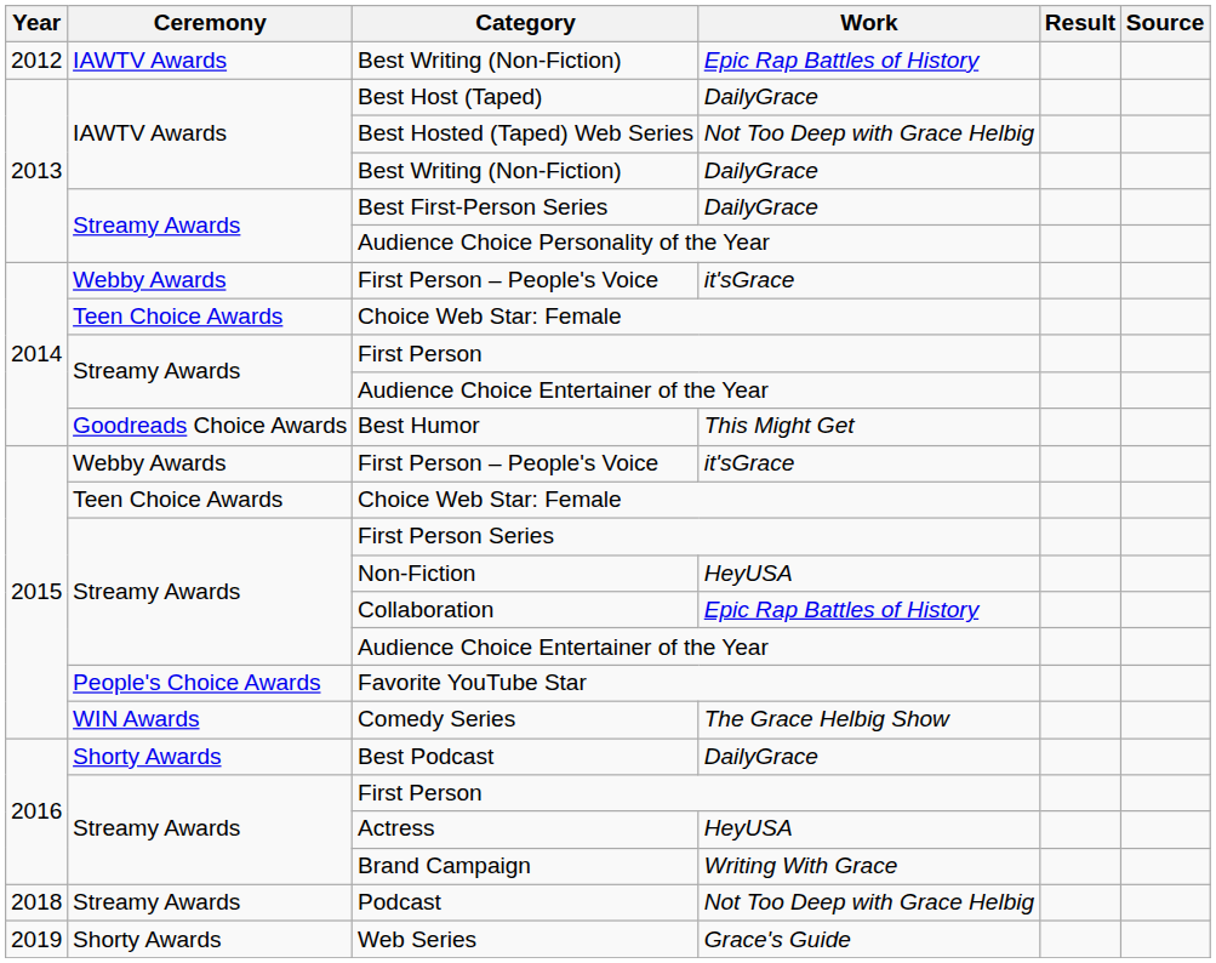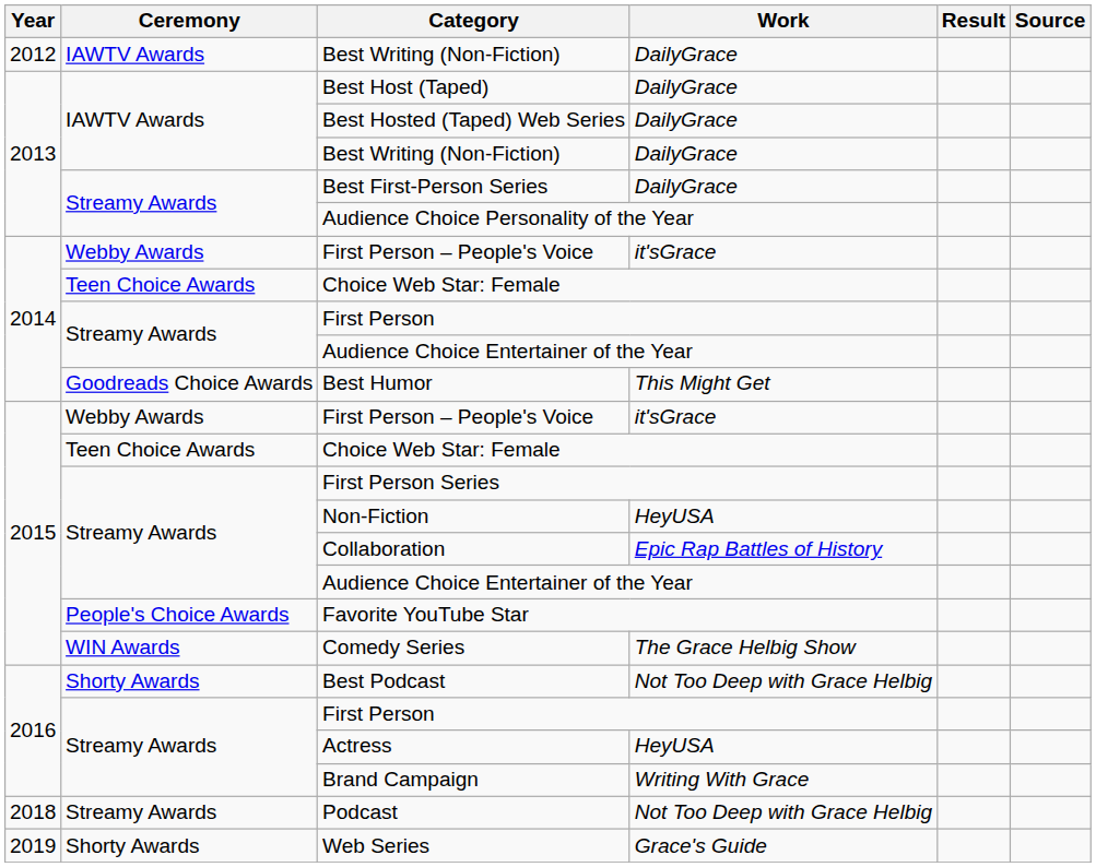 <table class="wikitable sortable">
 <tr>
 <th>Year</th>
 <th>Ceremony</th>
 <th>Category</th>
 <th>Work</th>
 <th>Result</th>
 <th class="unsortable">Source</th>
 </tr>
 <tr>
 <td>2012</td>
 <td><a href='#'>IAWTV Awards</a></td>
 <td>Best Writing (Non-Fiction)</td>
-<td><em><a href='#'>Epic Rap Battles of History</a></em></td>
+<td><em>DailyGrace</em></td>
 <td></td>
 <td><div></div></td>
 </tr>
 <tr>
 <td rowspan= 5>2013</td>
 <td rowspan= 3>IAWTV Awards</td>
 <td>Best Host (Taped)</td>
 <td><em>DailyGrace</em></td>
 <td></td>
 <td><div></div></td>
 </tr>
 <tr>
 <td>Best Hosted (Taped) Web Series</td>
-<td><em>Not Too Deep with Grace Helbig</em></td>
+<td><em>DailyGrace</em></td>
 <td></td>
 <td><div></div></td>
 </tr>
 <tr>
 <td>Best Writing (Non-Fiction)</td>
 <td><em>DailyGrace</em></td>
 <td></td>
 <td><div></div></td>
 </tr>
 <tr>
 <td rowspan= 2><a href='#'>Streamy Awards</a></td>
 <td>Best First-Person Series</td>
 <td><em>DailyGrace</em></td>
 <td></td>
 <td><div></div></td>
 </tr>
 <tr>
 <td colspan=2>Audience Choice Personality of the Year</td>
 <td></td>
 <td><div></div></td>
 </tr>
 <tr>
 <td rowspan= 5>2014</td>
 <td><a href='#'>Webby Awards</a></td>
 <td>First Person – People's Voice</td>
 <td><em>it'sGrace</em></td>
 <td></td>
 <td><div></div></td>
 </tr>
 <tr>
 <td><a href='#'>Teen Choice Awards</a></td>
 <td colspan=2>Choice Web Star: Female</td>
 <td></td>
 <td><div></div></td>
 </tr>
 <tr>
 <td rowspan= 2>Streamy Awards</td>
 <td colspan=2>First Person</td>
 <td></td>
 <td><div></div></td>
 </tr>
 <tr>
 <td colspan=2>Audience Choice Entertainer of the Year</td>
 <td></td>
 <td><div></div></td>
 </tr>
 <tr>
 <td rowspan= 1><a href='#'>Goodreads</a> Choice Awards</td>
 <td colspan=1>Best Humor</td>
 <td><em>This Might Get</em></td>
 <td></td>
 <td><div></div></td>
 </tr>
 <tr>
 <td rowspan= 8>2015</td>
 <td rowspan= 1>Webby Awards</td>
 <td>First Person – People's Voice</td>
 <td><em>it'sGrace</em></td>
 <td></td>
 <td><div></div></td>
 </tr>
 <tr>
 <td>Teen Choice Awards</td>
 <td colspan=2>Choice Web Star: Female</td>
 <td></td>
 <td><div></div></td>
 </tr>
 <tr>
 <td rowspan= 4>Streamy Awards</td>
 <td colspan=2>First Person Series</td>
 <td></td>
 <td><div></div></td>
 </tr>
 <tr>
 <td>Non-Fiction</td>
 <td><em>HeyUSA</em></td>
 <td></td>
 <td><div></div></td>
 </tr>
 <tr>
 <td>Collaboration</td>
 <td><em><a href='#'>Epic Rap Battles of History</a></em></td>
 <td></td>
 <td><div></div></td>
 </tr>
 <tr>
 <td colspan=2>Audience Choice Entertainer of the Year</td>
 <td></td>
 <td><div></div></td>
 </tr>
 <tr>
 <td><a href='#'>People's Choice Awards</a></td>
 <td colspan=2>Favorite YouTube Star</td>
 <td></td>
 <td><div></div></td>
 </tr>
 <tr>
 <td><a href='#'>WIN Awards</a></td>
 <td>Comedy Series</td>
 <td><em>The Grace Helbig Show</em></td>
 <td></td>
 <td><div></div></td>
 </tr>
 <tr>
 <td rowspan= 4>2016</td>
 <td rowspan= 1><a href='#'>Shorty Awards</a></td>
 <td>Best Podcast</td>
-<td><em>DailyGrace</em></td>
+<td><em>Not Too Deep with Grace Helbig</em></td>
 <td></td>
 <td><div></div></td>
 </tr>
 <tr>
 <td rowspan= 3>Streamy Awards</td>
 <td colspan=2>First Person</td>
 <td></td>
 <td><div></div></td>
 </tr>
 <tr>
 <td>Actress</td>
 <td><em>HeyUSA</em></td>
 <td></td>
 <td><div></div></td>
 </tr>
 <tr>
 <td>Brand Campaign</td>
 <td><em>Writing With Grace</em></td>
 <td></td>
 <td><div></div></td>
 </tr>
 <tr>
 <td rowspan= 1>2018</td>
 <td rowspan= 1>Streamy Awards</td>
 <td>Podcast</td>
 <td><em>Not Too Deep with Grace Helbig</em></td>
 <td></td>
 <td><div></div></td>
 </tr>
 <tr>
 <td rowspan= 1>2019</td>
 <td rowspan= 1>Shorty Awards</td>
 <td>Web Series</td>
 <td><em>Grace's Guide</em></td>
 <td></td>
 <td><div></div></td>
 </tr>
 <tr>
 </tr>
 </table>
